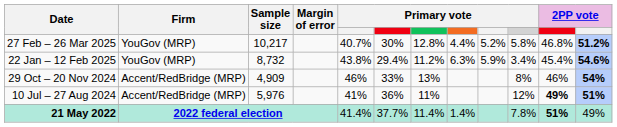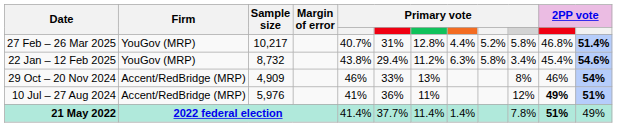 <table class="nowrap wikitable tpl-blanktable" style=text-align:center;font-size:90%>
 <tr>
 <th rowspan=2>Date</th>
 <th rowspan=2>Firm</th>
 <th rowspan=2>Sample<br>size</th>
 <th rowspan=2>Margin<br>of error</th>
 <th colspan=6>Primary vote</th>
 <th colspan=2 class=unsortable style=background:#ebbce3><a href='#'>2PP vote</a></th>
 </tr>
 <tr>
 <th class="unsortable" style=background:></th>
 <th class="unsortable" style="background:#F00011"></th>
 <th class=unsortable style=background:#10C25B></th>
 <th class=unsortable style=background:#f36c21></th>
 <th class=unsortable style=background:></th>
 <th class=unsortable style=background:lightgray></th>
 <th class="unsortable" style="background:#F00011"></th>
 <th class="unsortable" style=background:></th>
 </tr>
 <tr>
 <td align=right>27 Feb – 26 Mar 2025</td>
 <td align=left>YouGov (MRP)</td>
 <td>10,217</td>
 <td></td>
 <td>40.7%</td>
-<td>30%</td>
+<td>31%</td>
 <td>12.8%</td>
 <td>4.4%</td>
 <td>5.2%</td>
 <td>5.8%</td>
 <td>46.8%</td>
-<th style="background:#B6CDFB">51.2%</th>
+<th style="background:#B6CDFB">51.4%</th>
 </tr>
 <tr>
 <td align=right>22 Jan – 12 Feb 2025</td>
 <td align=left>YouGov (MRP)</td>
 <td>8,732</td>
 <td></td>
 <td>43.8%</td>
 <td>29.4%</td>
 <td>11.2%</td>
 <td>6.3%</td>
-<td>5.9%</td>
+<td>5.8%</td>
 <td>3.4%</td>
 <td>45.4%</td>
 <th style="background:#B6CDFB">54.6%</th>
 </tr>
 <tr>
 <td align=right>29 Oct – 20 Nov 2024</td>
 <td align=left>Accent/RedBridge (MRP)</td>
 <td>4,909</td>
 <td></td>
 <td>46%</td>
 <td>33%</td>
 <td>13%</td>
 <td></td>
 <td></td>
 <td>8%</td>
 <td>46%</td>
 <th style="background:#B6CDFB"><strong>54%</strong></th>
 </tr>
 <tr>
 <td align=right>10 Jul – 27 Aug 2024</td>
 <td align=left>Accent/RedBridge (MRP)</td>
 <td>5,976</td>
 <td></td>
 <td>41%</td>
 <td>36%</td>
 <td>11%</td>
 <td></td>
 <td></td>
 <td>12%</td>
 <td><strong>49%</strong></td>
 <th style="background:#B6CDFB">51%</th>
 </tr>
 <tr style="background:#b0e9db">
 <td style="text-align:right" data-sort-value="21-May-2022"><strong>21 May 2022</strong></td>
 <td colspan="3" style="text-align:center"><strong><a href='#'>2022 federal election</a></strong></td>
 <td>41.4%</td>
 <td>37.7%</td>
 <td>11.4%</td>
 <td>1.4%</td>
 <td></td>
 <td>7.8%</td>
 <td><strong>51%</strong></td>
 <td>49%</td>
 </tr>
 </table>
